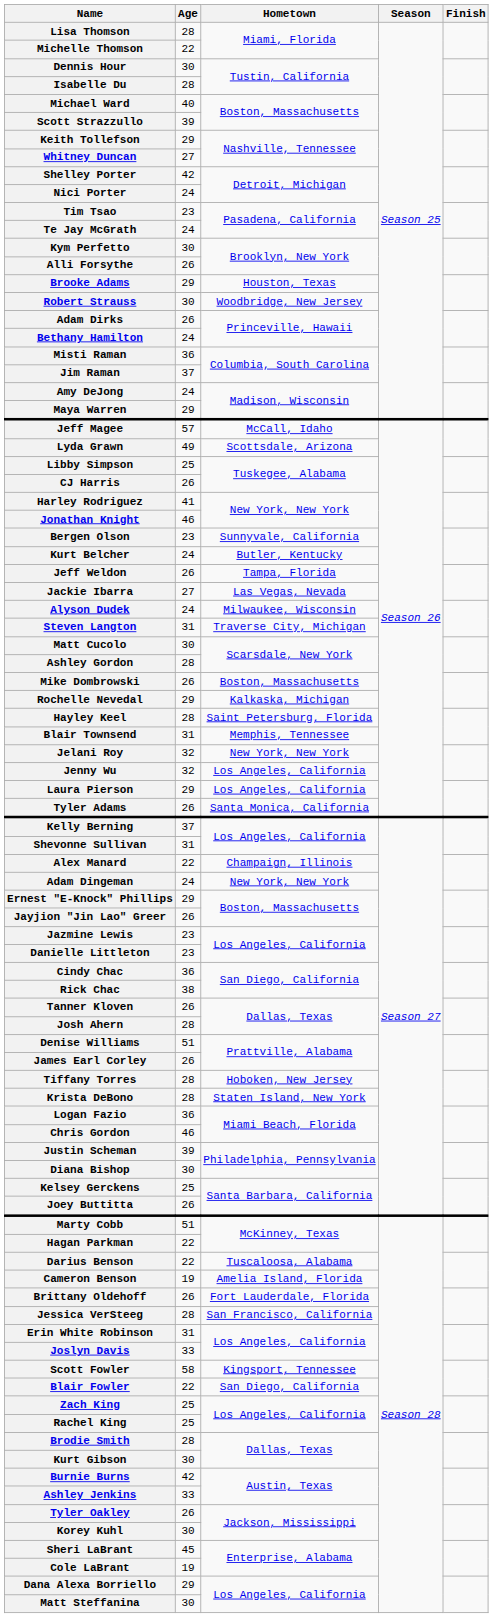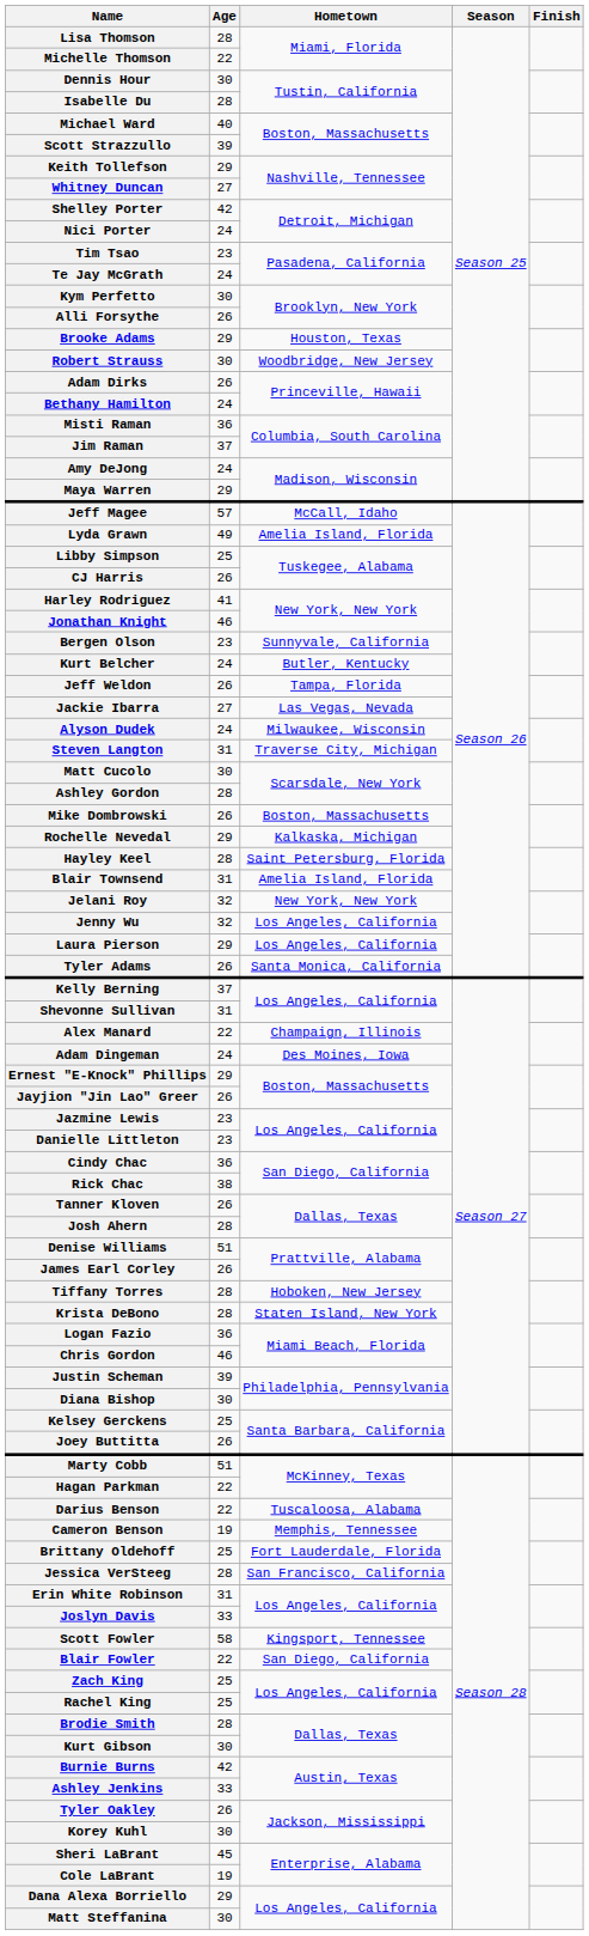 <table class="wikitable sortable" style="text-align:center;">
 <tr>
 <th scope="col">Name</th>
 <th scope="col">Age</th>
 <th scope="col" class=unsortable>Hometown</th>
 <th scope="col" class=unsortable>Season</th>
 <th scope="col">Finish</th>
 </tr>
 <tr>
 <th scope="row">Lisa Thomson</th>
 <td>28</td>
 <td rowspan="2"><a href='#'>Miami, Florida</a></td>
 <td rowspan="22"><a href='#'><em>Season 25</em></a></td>
 <td rowspan="2"></td>
 </tr>
 <tr>
 <th scope="row">Michelle Thomson</th>
 <td>22</td>
 </tr>
 <tr>
 <th scope="row">Dennis Hour</th>
 <td>30</td>
 <td rowspan="2"><a href='#'>Tustin, California</a></td>
 <td rowspan="2"></td>
 </tr>
 <tr>
 <th scope="row">Isabelle Du</th>
 <td>28</td>
 </tr>
 <tr>
 <th scope="row">Michael Ward</th>
 <td>40</td>
 <td rowspan="2"><a href='#'>Boston, Massachusetts</a></td>
 <td rowspan="2"></td>
 </tr>
 <tr>
 <th scope="row">Scott Strazzullo</th>
 <td>39</td>
 </tr>
 <tr>
 <th scope="row">Keith Tollefson</th>
 <td>29</td>
 <td rowspan="2"><a href='#'>Nashville, Tennessee</a></td>
 <td rowspan="2"></td>
 </tr>
 <tr>
 <th scope="row"><a href='#'>Whitney Duncan</a></th>
 <td>27</td>
 </tr>
 <tr>
 <th scope="row">Shelley Porter</th>
 <td>42</td>
 <td rowspan="2"><a href='#'>Detroit, Michigan</a></td>
 <td rowspan="2"></td>
 </tr>
 <tr>
 <th scope="row">Nici Porter</th>
 <td>24</td>
 </tr>
 <tr>
 <th scope="row">Tim Tsao</th>
 <td>23</td>
 <td rowspan="2"><a href='#'>Pasadena, California</a></td>
 <td rowspan="2"></td>
 </tr>
 <tr>
 <th scope="row">Te Jay McGrath</th>
 <td>24</td>
 </tr>
 <tr>
 <th scope="row">Kym Perfetto</th>
 <td>30</td>
 <td rowspan="2"><a href='#'>Brooklyn, New York</a></td>
 <td rowspan="2"></td>
 </tr>
 <tr>
 <th scope="row">Alli Forsythe</th>
 <td>26</td>
 </tr>
 <tr>
 <th scope="row"><a href='#'>Brooke Adams</a></th>
 <td>29</td>
 <td><a href='#'>Houston, Texas</a></td>
 <td rowspan="2"></td>
 </tr>
 <tr>
 <th scope="row"><a href='#'>Robert Strauss</a></th>
 <td>30</td>
 <td><a href='#'>Woodbridge, New Jersey</a></td>
 </tr>
 <tr>
 <th scope="row">Adam Dirks</th>
 <td>26</td>
 <td rowspan="2"><a href='#'>Princeville, Hawaii</a></td>
 <td rowspan="2"></td>
 </tr>
 <tr>
 <th scope="row"><a href='#'>Bethany Hamilton</a></th>
 <td>24</td>
 </tr>
 <tr>
 <th scope="row">Misti Raman</th>
 <td>36</td>
 <td rowspan="2"><a href='#'>Columbia, South Carolina</a></td>
 <td rowspan="2"></td>
 </tr>
 <tr>
 <th scope="row">Jim Raman</th>
 <td>37</td>
 </tr>
 <tr>
 <th scope="row">Amy DeJong</th>
 <td>24</td>
 <td rowspan="2"><a href='#'>Madison, Wisconsin</a></td>
 <td rowspan="2"></td>
 </tr>
 <tr>
 <th scope="row">Maya Warren</th>
 <td>29</td>
 </tr>
 <tr style="border-top:3px solid">
 <th scope="row">Jeff Magee</th>
 <td>57</td>
 <td><a href='#'>McCall, Idaho</a></td>
 <td rowspan="22"><a href='#'><em>Season 26</em></a></td>
 <td rowspan="2"></td>
 </tr>
 <tr>
 <th scope="row">Lyda Grawn</th>
 <td>49</td>
-<td><a href='#'>Scottsdale, Arizona</a></td>
+<td><a href='#'>Amelia Island, Florida</a></td>
 </tr>
 <tr>
 <th scope="row">Libby Simpson</th>
 <td>25</td>
 <td rowspan="2"><a href='#'>Tuskegee, Alabama</a></td>
 <td rowspan="2"></td>
 </tr>
 <tr>
 <th scope="row">CJ Harris</th>
 <td>26</td>
 </tr>
 <tr>
 <th scope="row">Harley Rodriguez</th>
 <td>41</td>
 <td rowspan="2"><a href='#'>New York, New York</a></td>
 <td rowspan="2"></td>
 </tr>
 <tr>
 <th scope="row"><a href='#'>Jonathan Knight</a></th>
 <td>46</td>
 </tr>
 <tr>
 <th scope="row">Bergen Olson</th>
 <td>23</td>
 <td><a href='#'>Sunnyvale, California</a></td>
 <td rowspan="2"></td>
 </tr>
 <tr>
 <th scope="row">Kurt Belcher</th>
 <td>24</td>
 <td><a href='#'>Butler, Kentucky</a></td>
 </tr>
 <tr>
 <th scope="row">Jeff Weldon</th>
 <td>26</td>
 <td><a href='#'>Tampa, Florida</a></td>
 <td rowspan="2"></td>
 </tr>
 <tr>
 <th scope="row">Jackie Ibarra</th>
 <td>27</td>
 <td><a href='#'>Las Vegas, Nevada</a></td>
 </tr>
 <tr>
 <th scope="row"><a href='#'>Alyson Dudek</a></th>
 <td>24</td>
 <td><a href='#'>Milwaukee, Wisconsin</a></td>
 <td rowspan="2"></td>
 </tr>
 <tr>
 <th scope="row"><a href='#'>Steven Langton</a></th>
 <td>31</td>
 <td><a href='#'>Traverse City, Michigan</a></td>
 </tr>
 <tr>
 <th scope="row">Matt Cucolo</th>
 <td>30</td>
 <td rowspan="2"><a href='#'>Scarsdale, New York</a></td>
 <td rowspan="2"></td>
 </tr>
 <tr>
 <th scope="row">Ashley Gordon</th>
 <td>28</td>
 </tr>
 <tr>
 <th scope="row">Mike Dombrowski</th>
 <td>26</td>
 <td><a href='#'>Boston, Massachusetts</a></td>
 <td rowspan="2"></td>
 </tr>
 <tr>
 <th scope="row">Rochelle Nevedal</th>
 <td>29</td>
 <td><a href='#'>Kalkaska, Michigan</a></td>
 </tr>
 <tr>
 <th scope="row">Hayley Keel</th>
 <td>28</td>
 <td><a href='#'>Saint Petersburg, Florida</a></td>
 <td rowspan="2"></td>
 </tr>
 <tr>
 <th scope="row">Blair Townsend</th>
 <td>31</td>
-<td><a href='#'>Memphis, Tennessee</a></td>
+<td><a href='#'>Amelia Island, Florida</a></td>
 </tr>
 <tr>
 <th scope="row">Jelani Roy</th>
 <td>32</td>
 <td><a href='#'>New York, New York</a></td>
 <td rowspan="2"></td>
 </tr>
 <tr>
 <th scope="row">Jenny Wu</th>
 <td>32</td>
 <td><a href='#'>Los Angeles, California</a></td>
 </tr>
 <tr>
 <th scope="row">Laura Pierson</th>
 <td>29</td>
 <td><a href='#'>Los Angeles, California</a></td>
 <td rowspan="2"></td>
 </tr>
 <tr>
 <th scope="row">Tyler Adams</th>
 <td>26</td>
 <td><a href='#'>Santa Monica, California</a></td>
 </tr>
 <tr style="border-top:3px solid">
 <th scope="row">Kelly Berning</th>
 <td>37</td>
 <td rowspan="2"><a href='#'>Los Angeles, California</a></td>
 <td rowspan="22"><a href='#'><em>Season 27</em></a></td>
 <td rowspan="2"></td>
 </tr>
 <tr>
 <th scope="row">Shevonne Sullivan</th>
 <td>31</td>
 </tr>
 <tr>
 <th scope="row">Alex Manard</th>
 <td>22</td>
 <td><a href='#'>Champaign, Illinois</a></td>
 <td rowspan="2"></td>
 </tr>
 <tr>
 <th scope="row">Adam Dingeman</th>
 <td>24</td>
-<td><a href='#'>New York, New York</a></td>
+<td><a href='#'>Des Moines, Iowa</a></td>
 </tr>
 <tr>
 <th scope="row">Ernest "E-Knock" Phillips</th>
 <td>29</td>
 <td rowspan="2"><a href='#'>Boston, Massachusetts</a></td>
 <td rowspan="2"></td>
 </tr>
 <tr>
 <th scope="row">Jayjion "Jin Lao" Greer</th>
 <td>26</td>
 </tr>
 <tr>
 <th scope="row">Jazmine Lewis</th>
 <td>23</td>
 <td rowspan="2"><a href='#'>Los Angeles, California</a></td>
 <td rowspan="2"></td>
 </tr>
 <tr>
 <th scope="row">Danielle Littleton</th>
 <td>23</td>
 </tr>
 <tr>
 <th scope="row">Cindy Chac</th>
 <td>36</td>
 <td rowspan="2"><a href='#'>San Diego, California</a></td>
 <td rowspan="2"></td>
 </tr>
 <tr>
 <th scope="row">Rick Chac</th>
 <td>38</td>
 </tr>
 <tr>
 <th scope="row">Tanner Kloven</th>
 <td>26</td>
 <td rowspan="2"><a href='#'>Dallas, Texas</a></td>
 <td rowspan="2"></td>
 </tr>
 <tr>
 <th scope="row">Josh Ahern</th>
 <td>28</td>
 </tr>
 <tr>
 <th scope="row">Denise Williams</th>
 <td>51</td>
 <td rowspan="2"><a href='#'>Prattville, Alabama</a></td>
 <td rowspan="2"></td>
 </tr>
 <tr>
 <th scope="row">James Earl Corley</th>
 <td>26</td>
 </tr>
 <tr>
 <th scope="row">Tiffany Torres</th>
 <td>28</td>
 <td><a href='#'>Hoboken, New Jersey</a></td>
 <td rowspan="2"></td>
 </tr>
 <tr>
 <th scope="row">Krista DeBono</th>
 <td>28</td>
 <td><a href='#'>Staten Island, New York</a></td>
 </tr>
 <tr>
 <th scope="row">Logan Fazio</th>
 <td>36</td>
 <td rowspan="2"><a href='#'>Miami Beach, Florida</a></td>
 <td rowspan="2"></td>
 </tr>
 <tr>
 <th scope="row">Chris Gordon</th>
 <td>46</td>
 </tr>
 <tr>
 <th scope="row">Justin Scheman</th>
 <td>39</td>
 <td rowspan="2"><a href='#'>Philadelphia, Pennsylvania</a></td>
 <td rowspan="2"></td>
 </tr>
 <tr>
 <th scope="row">Diana Bishop</th>
 <td>30</td>
 </tr>
 <tr>
 <th scope="row">Kelsey Gerckens</th>
 <td>25</td>
 <td rowspan="2"><a href='#'>Santa Barbara, California</a></td>
 <td rowspan="2"></td>
 </tr>
 <tr>
 <th scope="row">Joey Buttitta</th>
 <td>26</td>
 </tr>
 <tr style="border-top:3px solid">
 <th scope="row">Marty Cobb</th>
 <td>51</td>
 <td rowspan="2"><a href='#'>McKinney, Texas</a></td>
 <td rowspan="22"><a href='#'><em>Season 28</em></a></td>
 <td rowspan="2"></td>
 </tr>
 <tr>
 <th scope="row">Hagan Parkman</th>
 <td>22</td>
 </tr>
 <tr>
 <th scope="row">Darius Benson</th>
 <td>22</td>
 <td><a href='#'>Tuscaloosa, Alabama</a></td>
 <td rowspan="2"></td>
 </tr>
 <tr>
 <th scope="row">Cameron Benson</th>
 <td>19</td>
-<td><a href='#'>Amelia Island, Florida</a></td>
+<td><a href='#'>Memphis, Tennessee</a></td>
 </tr>
 <tr>
 <th scope="row">Brittany Oldehoff</th>
-<td>26</td>
+<td>25</td>
 <td><a href='#'>Fort Lauderdale, Florida</a></td>
 <td rowspan="2"></td>
 </tr>
 <tr>
 <th scope="row">Jessica VerSteeg</th>
 <td>28</td>
 <td><a href='#'>San Francisco, California</a></td>
 </tr>
 <tr>
 <th scope="row">Erin White Robinson</th>
 <td>31</td>
 <td rowspan="2"><a href='#'>Los Angeles, California</a></td>
 <td rowspan="2"></td>
 </tr>
 <tr>
 <th scope="row"><a href='#'>Joslyn Davis</a></th>
 <td>33</td>
 </tr>
 <tr>
 <th scope="row">Scott Fowler</th>
 <td>58</td>
 <td><a href='#'>Kingsport, Tennessee</a></td>
 <td rowspan="2"></td>
 </tr>
 <tr>
 <th scope="row"><a href='#'>Blair Fowler</a></th>
 <td>22</td>
 <td><a href='#'>San Diego, California</a></td>
 </tr>
 <tr>
 <th scope="row"><a href='#'>Zach King</a></th>
 <td>25</td>
 <td rowspan="2"><a href='#'>Los Angeles, California</a></td>
 <td rowspan="2"></td>
 </tr>
 <tr>
 <th scope="row">Rachel King</th>
 <td>25</td>
 </tr>
 <tr>
 <th scope="row"><a href='#'>Brodie Smith</a></th>
 <td>28</td>
 <td rowspan="2"><a href='#'>Dallas, Texas</a></td>
 <td rowspan="2"></td>
 </tr>
 <tr>
 <th scope="row">Kurt Gibson</th>
 <td>30</td>
 </tr>
 <tr>
 <th scope="row"><a href='#'>Burnie Burns</a></th>
 <td>42</td>
 <td rowspan="2"><a href='#'>Austin, Texas</a></td>
 <td rowspan="2"></td>
 </tr>
 <tr>
 <th scope="row"><a href='#'>Ashley Jenkins</a></th>
 <td>33</td>
 </tr>
 <tr>
 <th scope="row"><a href='#'>Tyler Oakley</a></th>
 <td>26</td>
 <td rowspan="2"><a href='#'>Jackson, Mississippi</a></td>
 <td rowspan="2"></td>
 </tr>
 <tr>
 <th scope="row">Korey Kuhl</th>
 <td>30</td>
 </tr>
 <tr>
 <th scope="row">Sheri LaBrant</th>
 <td>45</td>
 <td rowspan="2"><a href='#'>Enterprise, Alabama</a></td>
 <td rowspan="2"></td>
 </tr>
 <tr>
 <th scope="row">Cole LaBrant</th>
 <td>19</td>
 </tr>
 <tr>
 <th scope="row">Dana Alexa Borriello</th>
 <td>29</td>
 <td rowspan="2"><a href='#'>Los Angeles, California</a></td>
 <td rowspan="2"></td>
 </tr>
 <tr>
 <th scope="row">Matt Steffanina</th>
 <td>30</td>
 </tr>
 </table>
